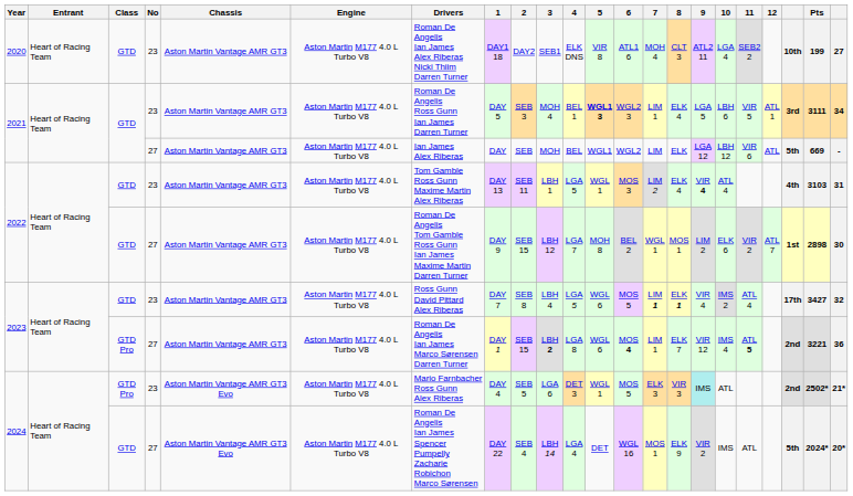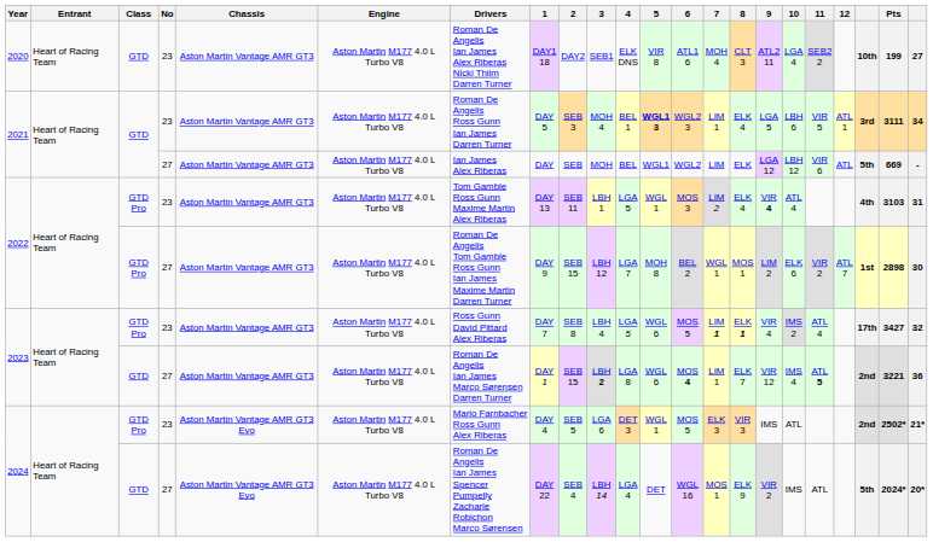 <table class="wikitable" style="font-size:80%; text-align:center;">
 <tr>
 <th>Year</th>
 <th>Entrant</th>
 <th>Class</th>
 <th>No</th>
 <th>Chassis</th>
 <th>Engine</th>
 <th>Drivers</th>
 <th>1</th>
 <th>2</th>
 <th>3</th>
 <th>4</th>
 <th>5</th>
 <th>6</th>
 <th>7</th>
 <th>8</th>
 <th>9</th>
 <th>10</th>
 <th>11</th>
 <th>12</th>
 <th></th>
 <th>Pts</th>
 <th></th>
 </tr>
 <tr>
 <td><a href='#'>2020</a></td>
 <td align="left"> Heart of Racing Team</td>
 <td><a href='#'>GTD</a></td>
 <td>23</td>
 <td><a href='#'>Aston Martin Vantage AMR GT3</a></td>
 <td><a href='#'>Aston Martin</a> <a href='#'>M177</a> 4.0 L Turbo V8</td>
 <td align="left"> <a href='#'>Roman De Angelis</a><br> <a href='#'>Ian James</a><br> <a href='#'>Alex Riberas</a><br> <a href='#'>Nicki Thiim</a><br> <a href='#'>Darren Turner</a></td>
 <td style="background:#EFCFFF;"><a href='#'>DAY1</a><br>18</td>
 <td><a href='#'>DAY2</a></td>
 <td><a href='#'>SEB1</a></td>
 <td><a href='#'>ELK</a><br>DNS</td>
 <td style="background:#DFFFDF;"><a href='#'>VIR</a><br>8</td>
 <td style="background:#DFFFDF;"><a href='#'>ATL1</a><br>6</td>
 <td style="background:#DFFFDF;"><a href='#'>MOH</a><br>4</td>
 <td style="background:#FFDF9F;"><a href='#'>CLT</a><br>3</td>
 <td style="background:#EFCFFF;"><a href='#'>ATL2</a><br>11</td>
 <td style="background:#DFFFDF;"><a href='#'>LGA</a><br>4</td>
 <td style="background:#DFDFDF;"><a href='#'>SEB2</a><br>2</td>
 <td></td>
 <th>10th</th>
 <th>199</th>
 <th>27</th>
 </tr>
 <tr>
 <td rowspan="2"><a href='#'>2021</a></td>
 <td rowspan="2" align="left"> Heart of Racing Team</td>
 <td rowspan="2"><a href='#'>GTD</a></td>
 <td>23</td>
 <td><a href='#'>Aston Martin Vantage AMR GT3</a></td>
 <td><a href='#'>Aston Martin</a> <a href='#'>M177</a> 4.0 L Turbo V8</td>
 <td align="left"> <a href='#'>Roman De Angelis</a><br> <a href='#'>Ross Gunn</a><br> <a href='#'>Ian James</a><br> <a href='#'>Darren Turner</a></td>
 <td style="background:#DFFFDF;"><a href='#'>DAY</a><br>5</td>
 <td style="background:#FFDF9F;"><a href='#'>SEB</a><br>3</td>
 <td style="background:#DFFFDF;"><a href='#'>MOH</a><br>4</td>
 <td style="background:#FFFFBF;"><a href='#'>BEL</a><br>1</td>
 <td style="background:#FFDF9F;"><strong><a href='#'>WGL1</a><br>3</strong></td>
 <td style="background:#FFDF9F;"><a href='#'>WGL2</a><br>3</td>
 <td style="background:#FFFFBF;"><a href='#'>LIM</a><br>1</td>
 <td style="background:#DFFFDF;"><a href='#'>ELK</a><br>4</td>
 <td style="background:#DFFFDF;"><a href='#'>LGA</a><br>5</td>
 <td style="background:#DFFFDF;"><a href='#'>LBH</a><br>6</td>
 <td style="background:#DFFFDF;"><a href='#'>VIR</a><br>5</td>
 <td style="background:#FFFFBF;"><a href='#'>ATL</a><br>1</td>
 <th style="background:#FFDF9F;">3rd</th>
 <th style="background:#FFDF9F;">3111</th>
 <th style="background:#FFDF9F;">34</th>
 </tr>
 <tr>
 <td>27</td>
 <td><a href='#'>Aston Martin Vantage AMR GT3</a></td>
 <td><a href='#'>Aston Martin</a> <a href='#'>M177</a> 4.0 L Turbo V8</td>
 <td align="left"> <a href='#'>Ian James</a><br> <a href='#'>Alex Riberas</a></td>
 <td><a href='#'>DAY</a></td>
 <td><a href='#'>SEB</a></td>
 <td><a href='#'>MOH</a></td>
 <td><a href='#'>BEL</a></td>
 <td><a href='#'>WGL1</a></td>
 <td><a href='#'>WGL2</a></td>
 <td><a href='#'>LIM</a></td>
 <td><a href='#'>ELK</a></td>
 <td style="background:#EFCFFF;"><a href='#'>LGA</a><br>12</td>
 <td style="background:#DFFFDF;"><a href='#'>LBH</a><br>12</td>
 <td style="background:#DFFFDF;"><a href='#'>VIR</a><br>6</td>
 <td><a href='#'>ATL</a></td>
 <th>5th</th>
 <th>669</th>
 <th>-</th>
 </tr>
 <tr>
 <td rowspan="2"><a href='#'>2022</a></td>
 <td rowspan="2" align="left"> Heart of Racing Team</td>
-<td><a href='#'>GTD</a></td>
+<td><a href='#'>GTD Pro</a></td>
 <td>23</td>
 <td><a href='#'>Aston Martin Vantage AMR GT3</a></td>
 <td><a href='#'>Aston Martin</a> <a href='#'>M177</a> 4.0 L Turbo V8</td>
 <td align="left"> <a href='#'>Tom Gamble</a><br> <a href='#'>Ross Gunn</a><br> <a href='#'>Maxime Martin</a><br> <a href='#'>Alex Riberas</a></td>
 <td style="background:#EFCFFF;"><a href='#'>DAY</a><br>13</td>
 <td style="background:#EFCFFF;"><a href='#'>SEB</a><br>11</td>
 <td style="background:#FFFFBF;"><a href='#'>LBH</a><br>1</td>
 <td style="background:#DFFFDF;"><a href='#'>LGA</a><br>5</td>
 <td style="background:#FFFFBF;"><a href='#'>WGL</a><br>1</td>
 <td style="background:#FFDF9F;"><a href='#'>MOS</a><br>3</td>
 <td style="background:#DFDFDF;"><a href='#'>LIM</a><br><em>2</em></td>
 <td style="background:#DFFFDF;"><a href='#'>ELK</a><br>4</td>
 <td style="background:#DFFFDF;"><a href='#'>VIR</a><br><strong>4</strong></td>
 <td style="background:#DFFFDF;"><a href='#'>ATL</a><br>4</td>
 <td></td>
 <td></td>
 <th>4th</th>
 <th>3103</th>
 <th>31</th>
 </tr>
 <tr>
-<td><a href='#'>GTD</a></td>
+<td><a href='#'>GTD Pro</a></td>
 <td>27</td>
 <td><a href='#'>Aston Martin Vantage AMR GT3</a></td>
 <td><a href='#'>Aston Martin</a> <a href='#'>M177</a> 4.0 L Turbo V8</td>
 <td align="left"> <a href='#'>Roman De Angelis</a><br> <a href='#'>Tom Gamble</a><br> <a href='#'>Ross Gunn</a><br> <a href='#'>Ian James</a><br> <a href='#'>Maxime Martin</a><br> <a href='#'>Darren Turner</a></td>
 <td style="background:#DFFFDF;"><a href='#'>DAY</a><br>9</td>
 <td style="background:#DFFFDF;"><a href='#'>SEB</a><br>15</td>
 <td style="background:#EFCFFF;"><a href='#'>LBH</a><br>12</td>
 <td style="background:#DFFFDF;"><a href='#'>LGA</a><br>7</td>
 <td style="background:#DFFFDF;"><a href='#'>MOH</a><br>8</td>
 <td style="background:#DFDFDF;"><a href='#'>BEL</a><br>2</td>
 <td style="background:#FFFFBF;"><a href='#'>WGL</a><br>1</td>
 <td style="background:#FFFFBF;"><a href='#'>MOS</a><br>1</td>
 <td style="background:#DFDFDF;"><a href='#'>LIM</a><br>2</td>
 <td style="background:#DFFFDF;"><a href='#'>ELK</a><br>6</td>
 <td style="background:#DFDFDF;"><a href='#'>VIR</a><br>2</td>
 <td style="background:#DFFFDF;"><a href='#'>ATL</a><br>7</td>
 <th style="background:#FFFFBF;">1st</th>
 <th style="background:#FFFFBF;">2898</th>
 <th>30</th>
 </tr>
 <tr>
 <td rowspan="2"><a href='#'>2023</a></td>
 <td rowspan="2" align="left"> Heart of Racing Team</td>
-<td><a href='#'>GTD</a></td>
+<td><a href='#'>GTD Pro</a></td>
 <td>23</td>
 <td><a href='#'>Aston Martin Vantage AMR GT3</a></td>
 <td><a href='#'>Aston Martin</a> <a href='#'>M177</a> 4.0 L Turbo V8</td>
 <td align="left"> <a href='#'>Ross Gunn</a><br> <a href='#'>David Pittard</a><br> <a href='#'>Alex Riberas</a></td>
 <td style="background:#DFFFDF;"><a href='#'>DAY</a><br>7</td>
 <td style="background:#DFFFDF;"><a href='#'>SEB</a><br>8</td>
 <td style="background:#DFFFDF;"><a href='#'>LBH</a><br>4</td>
 <td style="background:#DFFFDF;"><a href='#'>LGA</a><br><em>5</em></td>
 <td style="background:#DFFFDF;"><a href='#'>WGL</a><br>6</td>
 <td style="background:#EFCFFF;"><a href='#'>MOS</a><br>5</td>
 <td style="background:#FFFFBF;"><a href='#'>LIM</a><br><strong><em>1</em></strong></td>
 <td style="background:#FFFFBF;"><a href='#'>ELK</a><br><strong><em>1</em></strong></td>
 <td style="background:#DFFFDF;"><a href='#'>VIR</a><br>4</td>
 <td style="background:#DFDFDF;"><a href='#'>IMS</a><br>2</td>
 <td style="background:#DFFFDF;"><a href='#'>ATL</a><br>4</td>
 <td></td>
 <th>17th</th>
 <th>3427</th>
 <th>32</th>
 </tr>
 <tr>
-<td><a href='#'>GTD Pro</a></td>
+<td><a href='#'>GTD</a></td>
 <td>27</td>
 <td><a href='#'>Aston Martin Vantage AMR GT3</a></td>
 <td><a href='#'>Aston Martin</a> <a href='#'>M177</a> 4.0 L Turbo V8</td>
 <td align="left"> <a href='#'>Roman De Angelis</a><br> <a href='#'>Ian James</a><br> <a href='#'>Marco Sørensen</a><br> <a href='#'>Darren Turner</a></td>
 <td style="background:#FFFFBF;"><a href='#'>DAY</a><br><em>1</em></td>
 <td style="background:#EFCFFF;"><a href='#'>SEB</a><br>15</td>
 <td style="background:#DFDFDF;"><a href='#'>LBH</a><br><strong>2</strong></td>
 <td style="background:#DFFFDF;"><a href='#'>LGA</a><br>8</td>
 <td style="background:#DFFFDF;"><a href='#'>WGL</a><br>6</td>
 <td style="background:#DFFFDF;"><a href='#'>MOS</a><br><strong>4</strong></td>
 <td style="background:#FFFFBF;"><a href='#'>LIM</a><br>1</td>
 <td style="background:#DFFFDF;"><a href='#'>ELK</a><br>7</td>
 <td style="background:#DFFFDF;"><a href='#'>VIR</a><br>12</td>
 <td style="background:#DFFFDF;"><a href='#'>IMS</a><br>4</td>
 <td style="background:#DFFFDF;"><a href='#'>ATL</a><br><strong>5</strong></td>
 <td></td>
 <th style="background:#DFDFDF;">2nd</th>
 <th style="background:#DFDFDF;">3221</th>
 <th>36</th>
 </tr>
 <tr>
 <td rowspan="2"><a href='#'>2024</a></td>
 <td rowspan="2" align="left"> Heart of Racing Team</td>
 <td><a href='#'>GTD Pro</a></td>
 <td>23</td>
 <td><a href='#'>Aston Martin Vantage AMR GT3 Evo</a></td>
 <td><a href='#'>Aston Martin</a> <a href='#'>M177</a> 4.0 L Turbo V8</td>
 <td align="left"> <a href='#'>Mario Farnbacher</a><br> <a href='#'>Ross Gunn</a><br> <a href='#'>Alex Riberas</a></td>
 <td style="background:#DFFFDF;"><a href='#'>DAY</a><br>4</td>
 <td style="background:#DFFFDF;"><a href='#'>SEB</a><br>5</td>
 <td style="background:#DFFFDF;"><a href='#'>LGA</a><br>6</td>
 <td style="background:#FFDF9F;"><a href='#'>DET</a><br>3</td>
 <td style="background:#FFFFBF;"><a href='#'>WGL</a><br>1</td>
 <td style="background:#DFFFDF;"><a href='#'>MOS</a><br>5</td>
 <td style="background:#FFDF9F;"><a href='#'>ELK</a><br>3</td>
 <td style="background:#FFDF9F;"><a href='#'>VIR</a><br>3</td>
-<td style="background: paleturquoise;">IMS<br></td>
+<td>IMS<br></td>
 <td>ATL<br></td>
 <td></td>
 <td></td>
 <th style="background:#DFDFDF;">2nd</th>
 <th style="background:#DFDFDF;">2502*</th>
 <th>21*</th>
 </tr>
 <tr>
 <td><a href='#'>GTD</a></td>
 <td>27</td>
 <td><a href='#'>Aston Martin Vantage AMR GT3 Evo</a></td>
 <td><a href='#'>Aston Martin</a> <a href='#'>M177</a> 4.0 L Turbo V8</td>
 <td align="left"> <a href='#'>Roman De Angelis</a><br> <a href='#'>Ian James</a><br> <a href='#'>Spencer Pumpelly</a><br> <a href='#'>Zacharie Robichon</a><br> <a href='#'>Marco Sørensen</a></td>
 <td style="background:#EFCFFF;"><a href='#'>DAY</a><br>22</td>
 <td style="background:#DFFFDF;"><a href='#'>SEB</a><br>4</td>
 <td style="background:#EFCFFF;"><a href='#'>LBH</a><br><em>14</em></td>
 <td style="background:#DFFFDF;"><a href='#'>LGA</a><br>4</td>
 <td><a href='#'>DET</a><br></td>
 <td style="background:#EFCFFF;"><a href='#'>WGL</a><br>16</td>
 <td style="background:#FFFFBF;"><a href='#'>MOS</a><br>1</td>
 <td style="background:#DFFFDF;"><a href='#'>ELK</a><br>9</td>
 <td style="background:#DFDFDF;"><a href='#'>VIR</a><br>2</td>
 <td>IMS<br></td>
 <td>ATL<br></td>
 <td></td>
 <th>5th</th>
 <th>2024*</th>
 <th>20*</th>
 </tr>
 </table>
